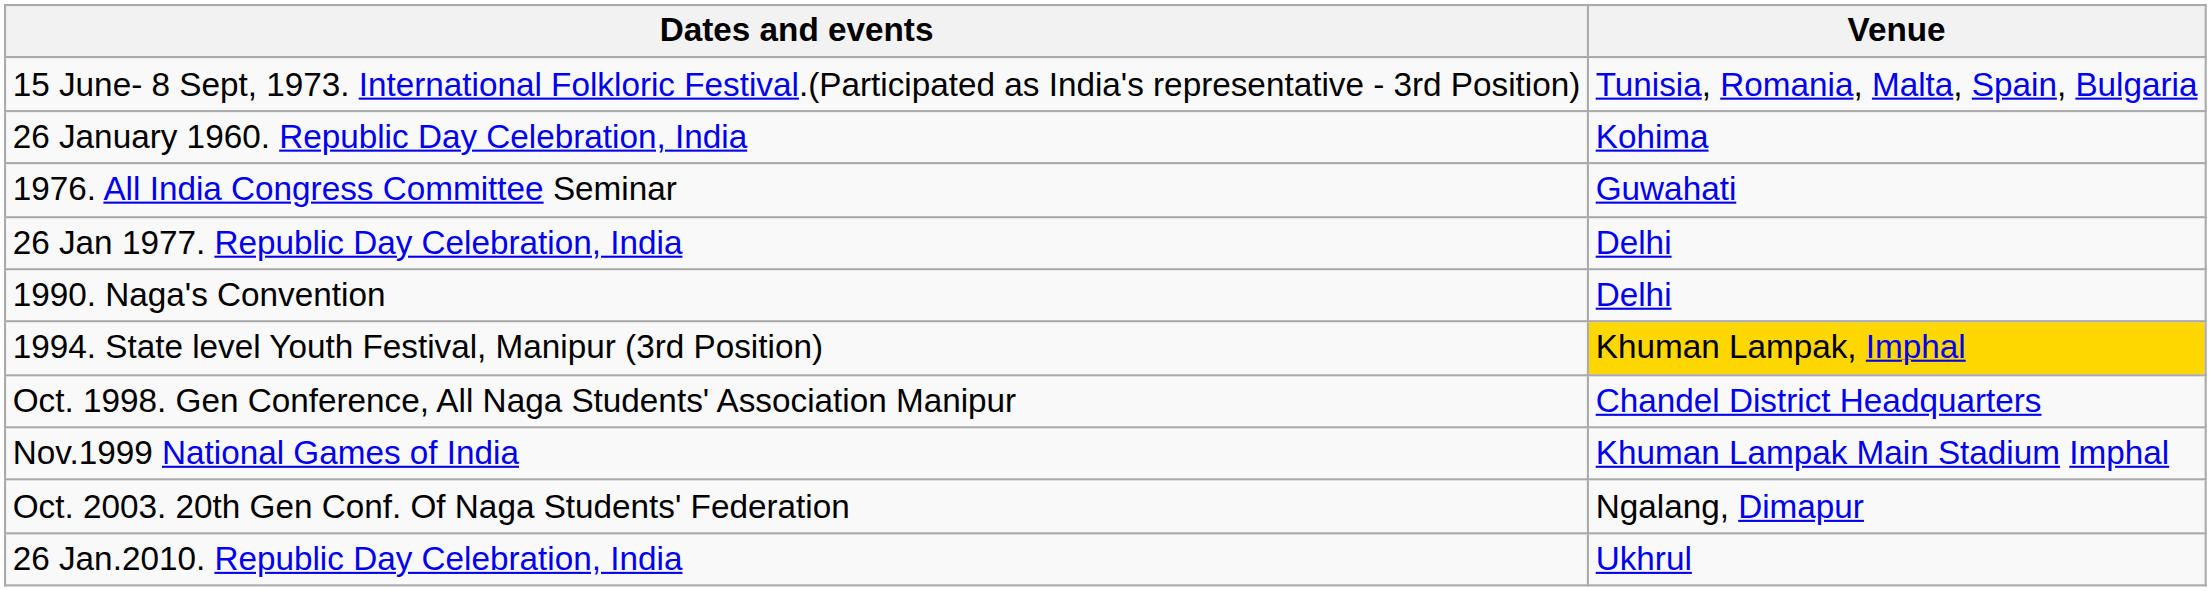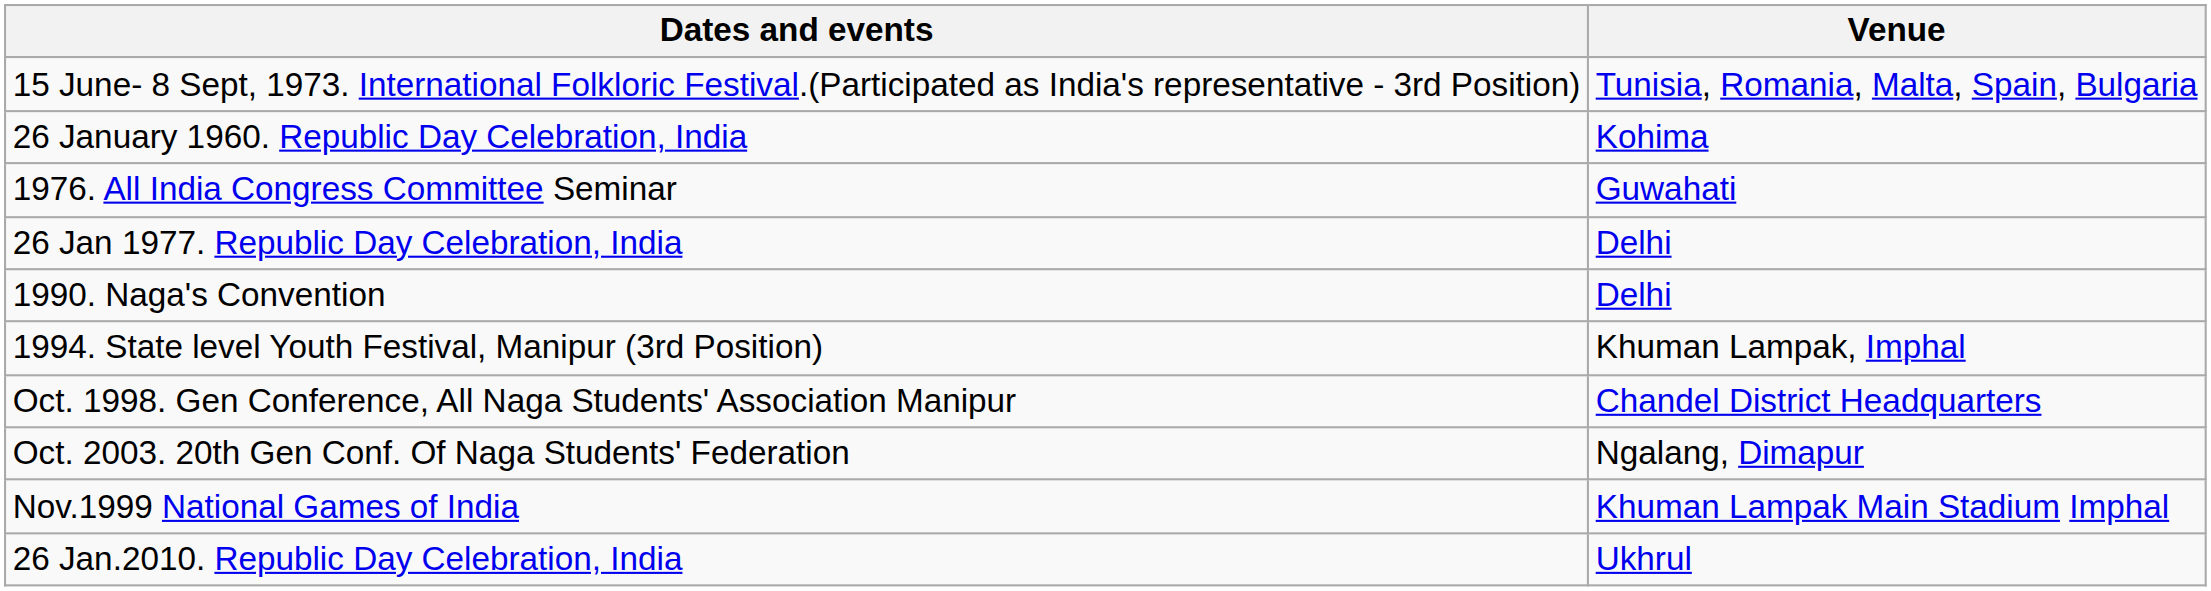 <table class="wikitable">
 <tr>
 <th>Dates and events</th>
 <th>Venue</th>
 </tr>
 <tr>
 <td>15 June- 8 Sept, 1973. <a href='#'>International Folkloric Festival</a>.(Participated as India's representative - 3rd Position)</td>
 <td><a href='#'>Tunisia</a>, <a href='#'>Romania</a>, <a href='#'>Malta</a>, <a href='#'>Spain</a>, <a href='#'>Bulgaria</a></td>
 </tr>
 <tr>
 <td>26 January 1960. <a href='#'>Republic Day Celebration, India</a></td>
 <td><a href='#'>Kohima</a></td>
 </tr>
 <tr>
 <td>1976. <a href='#'>All India Congress Committee</a> Seminar</td>
 <td><a href='#'>Guwahati</a></td>
 </tr>
 <tr>
 <td>26 Jan 1977. <a href='#'>Republic Day Celebration, India</a></td>
 <td><a href='#'>Delhi</a></td>
 </tr>
 <tr>
 <td>1990. Naga's Convention</td>
 <td><a href='#'>Delhi</a></td>
 </tr>
 <tr>
 <td>1994. State level Youth Festival, Manipur (3rd Position)</td>
-<td style="background: gold;">Khuman Lampak, <a href='#'>Imphal</a></td>
+<td>Khuman Lampak, <a href='#'>Imphal</a></td>
 </tr>
 <tr>
 <td>Oct. 1998. Gen Conference, All Naga Students' Association Manipur</td>
 <td><a href='#'>Chandel District Headquarters</a></td>
 </tr>
 <tr>
+<td>Oct. 2003. 20th Gen Conf. Of Naga Students' Federation</td>
+<td>Ngalang, <a href='#'>Dimapur</a></td>
+</tr>
+<tr>
 <td>Nov.1999 <a href='#'>National Games of India</a></td>
 <td><a href='#'>Khuman Lampak Main Stadium</a> <a href='#'>Imphal</a></td>
-</tr>
-<tr>
-<td>Oct. 2003. 20th Gen Conf. Of Naga Students' Federation</td>
-<td>Ngalang, <a href='#'>Dimapur</a></td>
 </tr>
 <tr>
 <td>26 Jan.2010. <a href='#'>Republic Day Celebration, India</a></td>
 <td><a href='#'>Ukhrul</a></td>
 </tr>
 </table>
